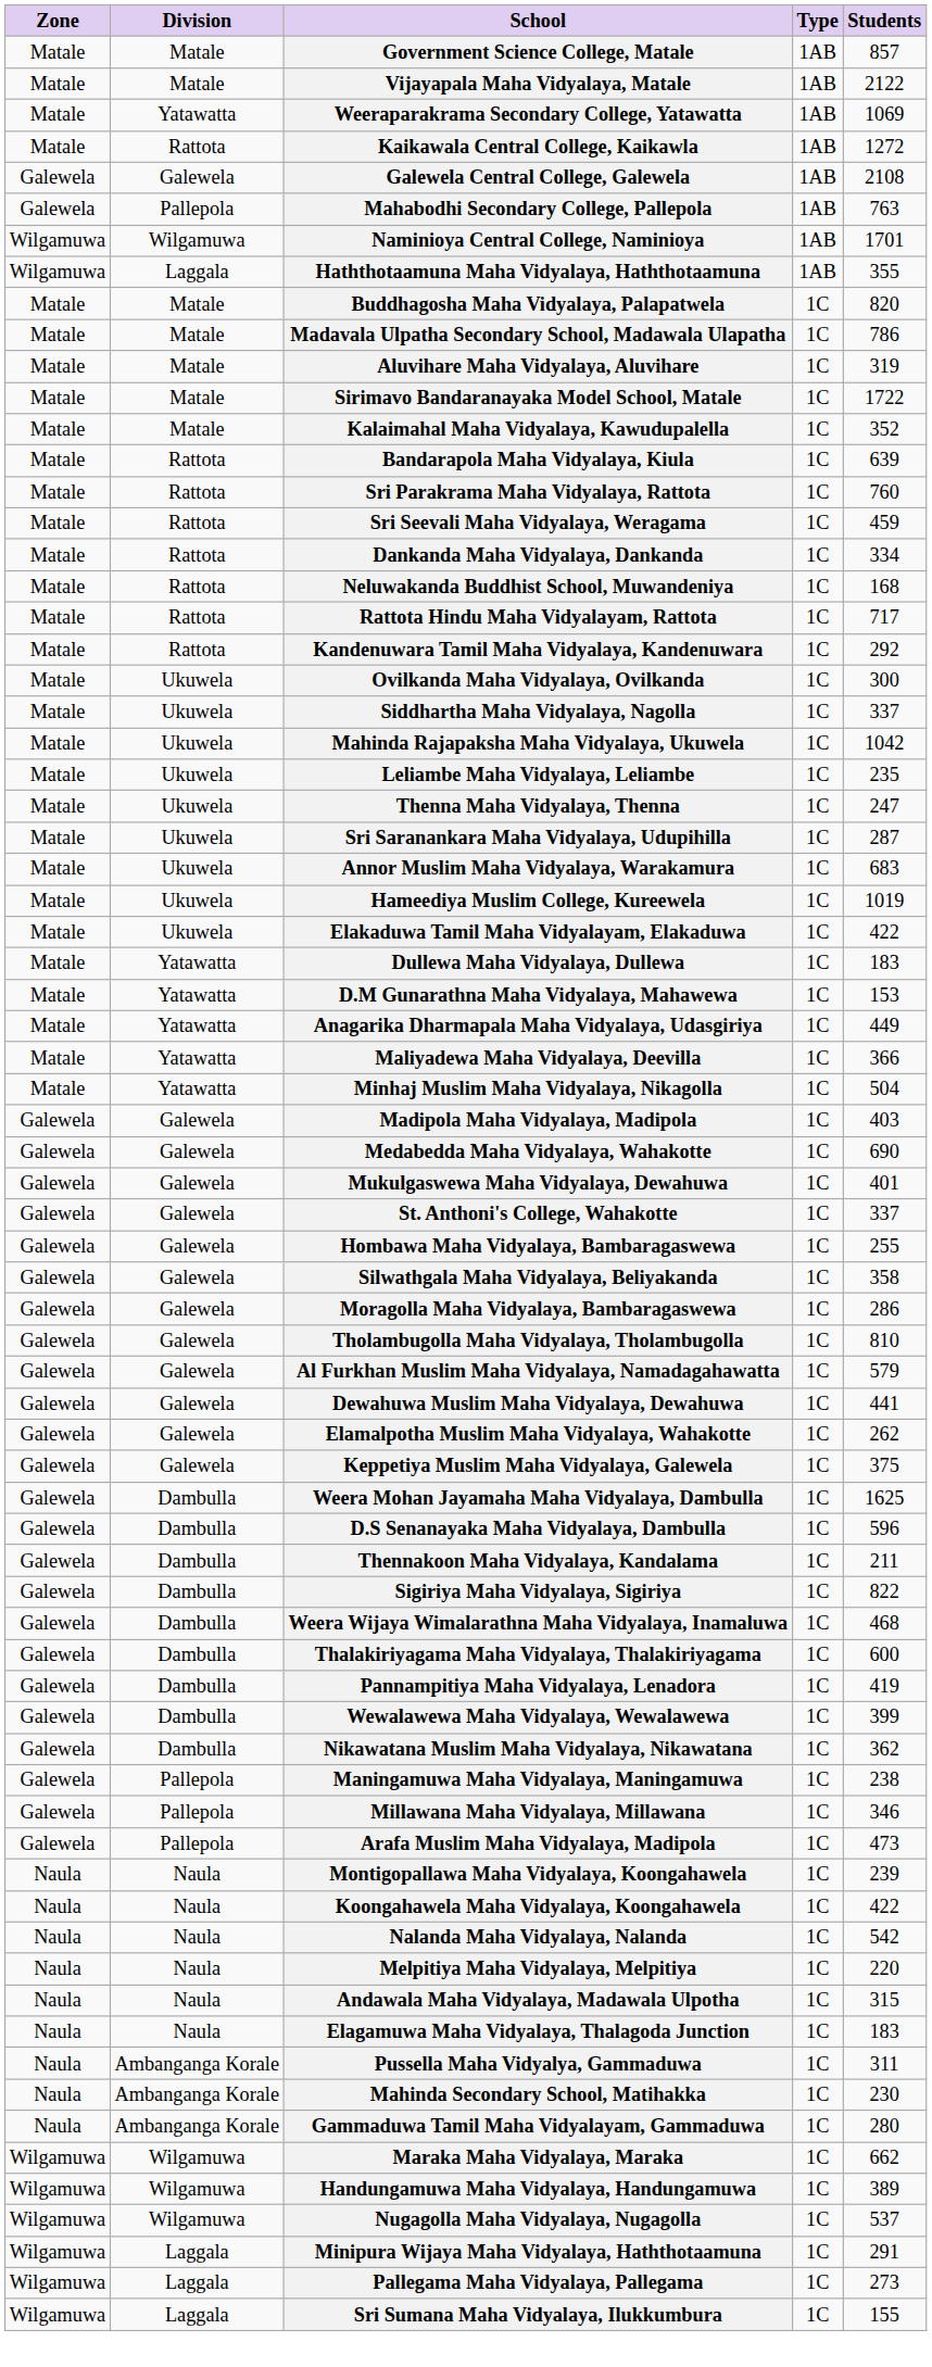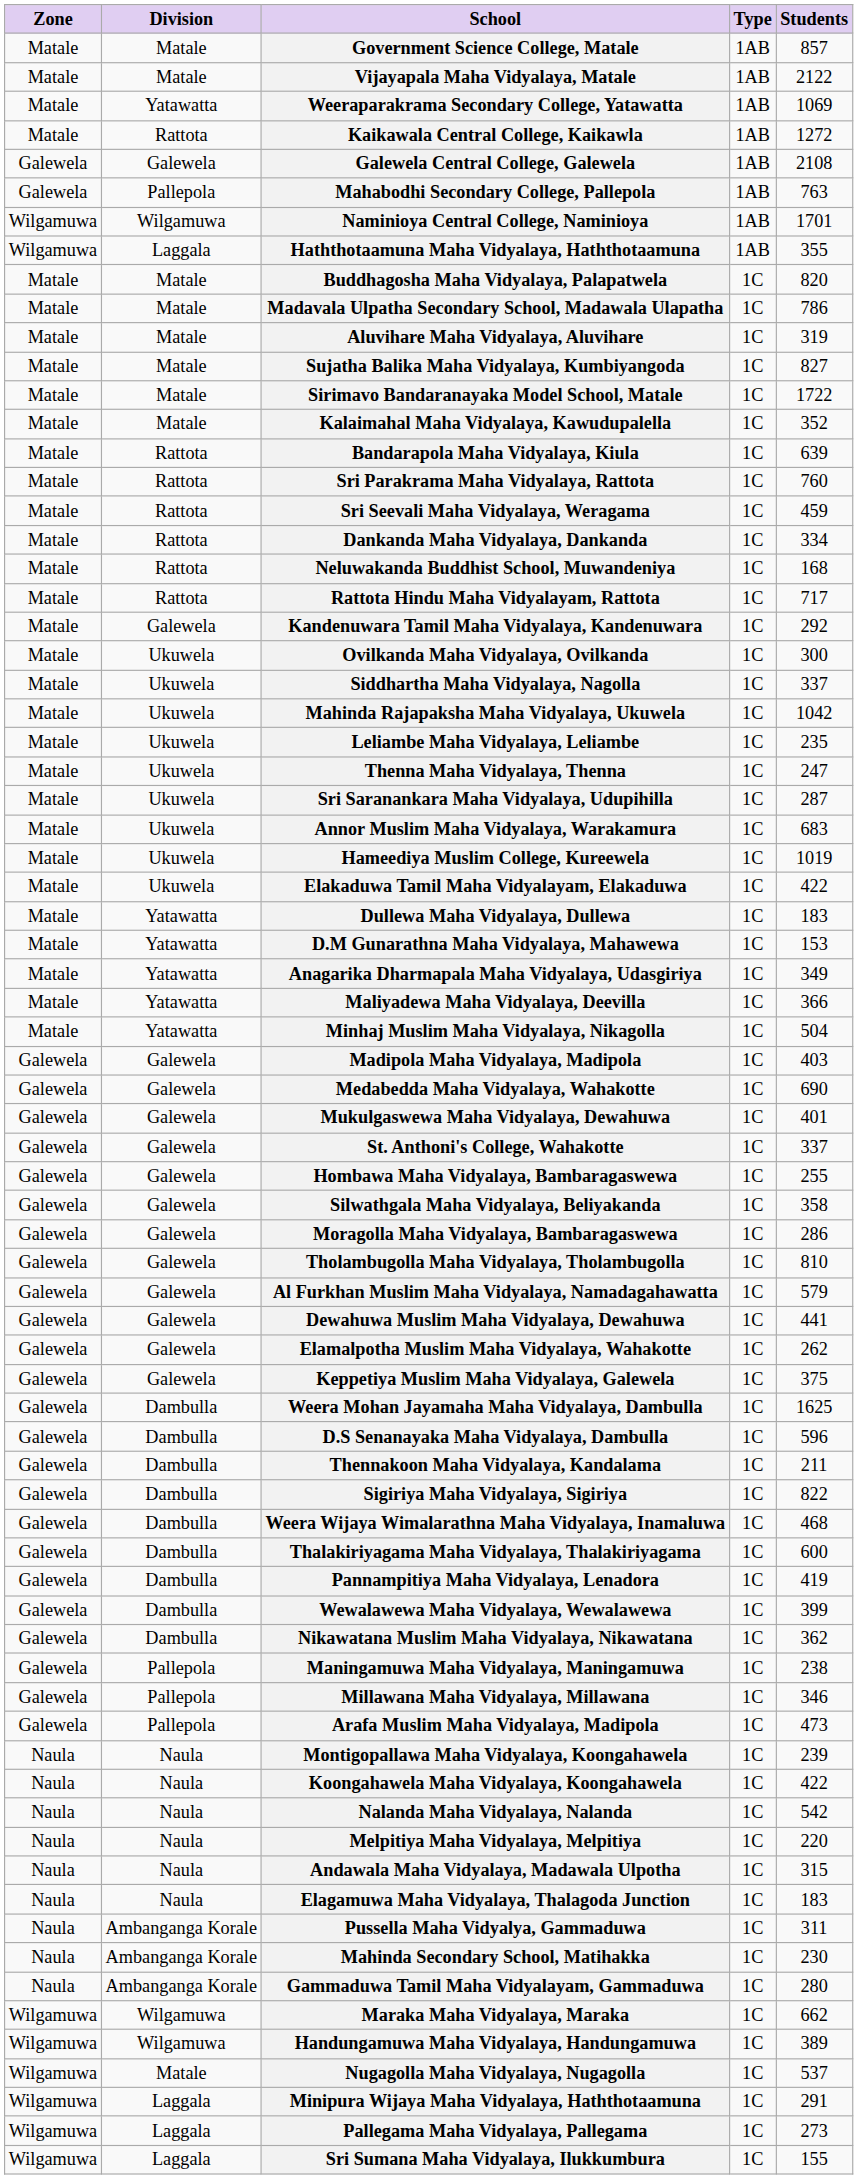 <table class="wikitable sortable" style="text-align:center; font-size:100%">
 <tr valign="bottom">
 <th style="background-color:#E0CEF2;">Zone</th>
 <th style="background-color:#E0CEF2;">Division</th>
 <th style="background-color:#E0CEF2;">School</th>
 <th style="background-color:#E0CEF2;">Type</th>
 <th style="background-color:#E0CEF2;">Students</th>
 </tr>
 <tr>
 <td>Matale</td>
 <td>Matale</td>
 <th>Government Science College, Matale</th>
 <td>1AB</td>
 <td>857</td>
 </tr>
 <tr>
 <td>Matale</td>
 <td>Matale</td>
 <th>Vijayapala Maha Vidyalaya, Matale</th>
 <td>1AB</td>
 <td>2122</td>
 </tr>
 <tr>
 <td>Matale</td>
 <td>Yatawatta</td>
 <th>Weeraparakrama Secondary College, Yatawatta</th>
 <td>1AB</td>
 <td>1069</td>
 </tr>
 <tr>
 <td>Matale</td>
 <td>Rattota</td>
 <th>Kaikawala Central College, Kaikawla</th>
 <td>1AB</td>
 <td>1272</td>
 </tr>
 <tr>
 <td>Galewela</td>
 <td>Galewela</td>
 <th>Galewela Central College, Galewela</th>
 <td>1AB</td>
 <td>2108</td>
 </tr>
 <tr>
 <td>Galewela</td>
 <td>Pallepola</td>
 <th>Mahabodhi Secondary College, Pallepola</th>
 <td>1AB</td>
 <td>763</td>
 </tr>
 <tr>
 <td>Wilgamuwa</td>
 <td>Wilgamuwa</td>
 <th>Naminioya Central College, Naminioya</th>
 <td>1AB</td>
 <td>1701</td>
 </tr>
 <tr>
 <td>Wilgamuwa</td>
 <td>Laggala</td>
 <th>Haththotaamuna Maha Vidyalaya, Haththotaamuna</th>
 <td>1AB</td>
 <td>355</td>
 </tr>
 <tr>
 <td>Matale</td>
 <td>Matale</td>
 <th>Buddhagosha Maha Vidyalaya, Palapatwela</th>
 <td>1C</td>
 <td>820</td>
 </tr>
 <tr>
 <td>Matale</td>
 <td>Matale</td>
 <th>Madavala Ulpatha Secondary School, Madawala Ulapatha</th>
 <td>1C</td>
 <td>786</td>
 </tr>
 <tr>
 <td>Matale</td>
 <td>Matale</td>
 <th>Aluvihare Maha Vidyalaya, Aluvihare</th>
 <td>1C</td>
 <td>319</td>
 </tr>
 <tr>
 <td>Matale</td>
 <td>Matale</td>
+<th>Sujatha Balika Maha Vidyalaya, Kumbiyangoda</th>
+<td>1C</td>
+<td>827</td>
+</tr>
+<tr>
+<td>Matale</td>
+<td>Matale</td>
 <th>Sirimavo Bandaranayaka Model School, Matale</th>
 <td>1C</td>
 <td>1722</td>
 </tr>
 <tr>
 <td>Matale</td>
 <td>Matale</td>
 <th>Kalaimahal Maha Vidyalaya, Kawudupalella</th>
 <td>1C</td>
 <td>352</td>
 </tr>
 <tr>
 <td>Matale</td>
 <td>Rattota</td>
 <th>Bandarapola Maha Vidyalaya, Kiula</th>
 <td>1C</td>
 <td>639</td>
 </tr>
 <tr>
 <td>Matale</td>
 <td>Rattota</td>
 <th>Sri Parakrama Maha Vidyalaya, Rattota</th>
 <td>1C</td>
 <td>760</td>
 </tr>
 <tr>
 <td>Matale</td>
 <td>Rattota</td>
 <th>Sri Seevali Maha Vidyalaya, Weragama</th>
 <td>1C</td>
 <td>459</td>
 </tr>
 <tr>
 <td>Matale</td>
 <td>Rattota</td>
 <th>Dankanda Maha Vidyalaya, Dankanda</th>
 <td>1C</td>
 <td>334</td>
 </tr>
 <tr>
 <td>Matale</td>
 <td>Rattota</td>
 <th>Neluwakanda Buddhist School, Muwandeniya</th>
 <td>1C</td>
 <td>168</td>
 </tr>
 <tr>
 <td>Matale</td>
 <td>Rattota</td>
 <th>Rattota Hindu Maha Vidyalayam, Rattota</th>
 <td>1C</td>
 <td>717</td>
 </tr>
 <tr>
 <td>Matale</td>
-<td>Rattota</td>
+<td>Galewela</td>
 <th>Kandenuwara Tamil Maha Vidyalaya, Kandenuwara</th>
 <td>1C</td>
 <td>292</td>
 </tr>
 <tr>
 <td>Matale</td>
 <td>Ukuwela</td>
 <th>Ovilkanda Maha Vidyalaya, Ovilkanda</th>
 <td>1C</td>
 <td>300</td>
 </tr>
 <tr>
 <td>Matale</td>
 <td>Ukuwela</td>
 <th>Siddhartha Maha Vidyalaya, Nagolla</th>
 <td>1C</td>
 <td>337</td>
 </tr>
 <tr>
 <td>Matale</td>
 <td>Ukuwela</td>
 <th>Mahinda Rajapaksha Maha Vidyalaya, Ukuwela</th>
 <td>1C</td>
 <td>1042</td>
 </tr>
 <tr>
 <td>Matale</td>
 <td>Ukuwela</td>
 <th>Leliambe Maha Vidyalaya, Leliambe</th>
 <td>1C</td>
 <td>235</td>
 </tr>
 <tr>
 <td>Matale</td>
 <td>Ukuwela</td>
 <th>Thenna Maha Vidyalaya, Thenna</th>
 <td>1C</td>
 <td>247</td>
 </tr>
 <tr>
 <td>Matale</td>
 <td>Ukuwela</td>
 <th>Sri Saranankara Maha Vidyalaya, Udupihilla</th>
 <td>1C</td>
 <td>287</td>
 </tr>
 <tr>
 <td>Matale</td>
 <td>Ukuwela</td>
 <th>Annor Muslim Maha Vidyalaya, Warakamura</th>
 <td>1C</td>
 <td>683</td>
 </tr>
 <tr>
 <td>Matale</td>
 <td>Ukuwela</td>
 <th>Hameediya Muslim College, Kureewela</th>
 <td>1C</td>
 <td>1019</td>
 </tr>
 <tr>
 <td>Matale</td>
 <td>Ukuwela</td>
 <th>Elakaduwa Tamil Maha Vidyalayam, Elakaduwa</th>
 <td>1C</td>
 <td>422</td>
 </tr>
 <tr>
 <td>Matale</td>
 <td>Yatawatta</td>
 <th>Dullewa Maha Vidyalaya, Dullewa</th>
 <td>1C</td>
 <td>183</td>
 </tr>
 <tr>
 <td>Matale</td>
 <td>Yatawatta</td>
 <th>D.M Gunarathna Maha Vidyalaya, Mahawewa</th>
 <td>1C</td>
 <td>153</td>
 </tr>
 <tr>
 <td>Matale</td>
 <td>Yatawatta</td>
 <th>Anagarika Dharmapala Maha Vidyalaya, Udasgiriya</th>
 <td>1C</td>
-<td>449</td>
+<td>349</td>
 </tr>
 <tr>
 <td>Matale</td>
 <td>Yatawatta</td>
 <th>Maliyadewa Maha Vidyalaya, Deevilla</th>
 <td>1C</td>
 <td>366</td>
 </tr>
 <tr>
 <td>Matale</td>
 <td>Yatawatta</td>
 <th>Minhaj Muslim Maha Vidyalaya, Nikagolla</th>
 <td>1C</td>
 <td>504</td>
 </tr>
 <tr>
 <td>Galewela</td>
 <td>Galewela</td>
 <th>Madipola Maha Vidyalaya, Madipola</th>
 <td>1C</td>
 <td>403</td>
 </tr>
 <tr>
 <td>Galewela</td>
 <td>Galewela</td>
 <th>Medabedda Maha Vidyalaya, Wahakotte</th>
 <td>1C</td>
 <td>690</td>
 </tr>
 <tr>
 <td>Galewela</td>
 <td>Galewela</td>
 <th>Mukulgaswewa Maha Vidyalaya, Dewahuwa</th>
 <td>1C</td>
 <td>401</td>
 </tr>
 <tr>
 <td>Galewela</td>
 <td>Galewela</td>
 <th>St. Anthoni's College, Wahakotte</th>
 <td>1C</td>
 <td>337</td>
 </tr>
 <tr>
 <td>Galewela</td>
 <td>Galewela</td>
 <th>Hombawa Maha Vidyalaya, Bambaragaswewa</th>
 <td>1C</td>
 <td>255</td>
 </tr>
 <tr>
 <td>Galewela</td>
 <td>Galewela</td>
 <th>Silwathgala Maha Vidyalaya, Beliyakanda</th>
 <td>1C</td>
 <td>358</td>
 </tr>
 <tr>
 <td>Galewela</td>
 <td>Galewela</td>
 <th>Moragolla Maha Vidyalaya, Bambaragaswewa</th>
 <td>1C</td>
 <td>286</td>
 </tr>
 <tr>
 <td>Galewela</td>
 <td>Galewela</td>
 <th>Tholambugolla Maha Vidyalaya, Tholambugolla</th>
 <td>1C</td>
 <td>810</td>
 </tr>
 <tr>
 <td>Galewela</td>
 <td>Galewela</td>
 <th>Al Furkhan Muslim Maha Vidyalaya, Namadagahawatta</th>
 <td>1C</td>
 <td>579</td>
 </tr>
 <tr>
 <td>Galewela</td>
 <td>Galewela</td>
 <th>Dewahuwa Muslim Maha Vidyalaya, Dewahuwa</th>
 <td>1C</td>
 <td>441</td>
 </tr>
 <tr>
 <td>Galewela</td>
 <td>Galewela</td>
 <th>Elamalpotha Muslim Maha Vidyalaya, Wahakotte</th>
 <td>1C</td>
 <td>262</td>
 </tr>
 <tr>
 <td>Galewela</td>
 <td>Galewela</td>
 <th>Keppetiya Muslim Maha Vidyalaya, Galewela</th>
 <td>1C</td>
 <td>375</td>
 </tr>
 <tr>
 <td>Galewela</td>
 <td>Dambulla</td>
 <th>Weera Mohan Jayamaha Maha Vidyalaya, Dambulla</th>
 <td>1C</td>
 <td>1625</td>
 </tr>
 <tr>
 <td>Galewela</td>
 <td>Dambulla</td>
 <th>D.S Senanayaka Maha Vidyalaya, Dambulla</th>
 <td>1C</td>
 <td>596</td>
 </tr>
 <tr>
 <td>Galewela</td>
 <td>Dambulla</td>
 <th>Thennakoon Maha Vidyalaya, Kandalama</th>
 <td>1C</td>
 <td>211</td>
 </tr>
 <tr>
 <td>Galewela</td>
 <td>Dambulla</td>
 <th>Sigiriya Maha Vidyalaya, Sigiriya</th>
 <td>1C</td>
 <td>822</td>
 </tr>
 <tr>
 <td>Galewela</td>
 <td>Dambulla</td>
 <th>Weera Wijaya Wimalarathna Maha Vidyalaya, Inamaluwa</th>
 <td>1C</td>
 <td>468</td>
 </tr>
 <tr>
 <td>Galewela</td>
 <td>Dambulla</td>
 <th>Thalakiriyagama Maha Vidyalaya, Thalakiriyagama</th>
 <td>1C</td>
 <td>600</td>
 </tr>
 <tr>
 <td>Galewela</td>
 <td>Dambulla</td>
 <th>Pannampitiya Maha Vidyalaya, Lenadora</th>
 <td>1C</td>
 <td>419</td>
 </tr>
 <tr>
 <td>Galewela</td>
 <td>Dambulla</td>
 <th>Wewalawewa Maha Vidyalaya, Wewalawewa</th>
 <td>1C</td>
 <td>399</td>
 </tr>
 <tr>
 <td>Galewela</td>
 <td>Dambulla</td>
 <th>Nikawatana Muslim Maha Vidyalaya, Nikawatana</th>
 <td>1C</td>
 <td>362</td>
 </tr>
 <tr>
 <td>Galewela</td>
 <td>Pallepola</td>
 <th>Maningamuwa Maha Vidyalaya, Maningamuwa</th>
 <td>1C</td>
 <td>238</td>
 </tr>
 <tr>
 <td>Galewela</td>
 <td>Pallepola</td>
 <th>Millawana Maha Vidyalaya, Millawana</th>
 <td>1C</td>
 <td>346</td>
 </tr>
 <tr>
 <td>Galewela</td>
 <td>Pallepola</td>
 <th>Arafa Muslim Maha Vidyalaya, Madipola</th>
 <td>1C</td>
 <td>473</td>
 </tr>
 <tr>
 <td>Naula</td>
 <td>Naula</td>
 <th>Montigopallawa Maha Vidyalaya, Koongahawela</th>
 <td>1C</td>
 <td>239</td>
 </tr>
 <tr>
 <td>Naula</td>
 <td>Naula</td>
 <th>Koongahawela Maha Vidyalaya, Koongahawela</th>
 <td>1C</td>
 <td>422</td>
 </tr>
 <tr>
 <td>Naula</td>
 <td>Naula</td>
 <th>Nalanda Maha Vidyalaya, Nalanda</th>
 <td>1C</td>
 <td>542</td>
 </tr>
 <tr>
 <td>Naula</td>
 <td>Naula</td>
 <th>Melpitiya Maha Vidyalaya, Melpitiya</th>
 <td>1C</td>
 <td>220</td>
 </tr>
 <tr>
 <td>Naula</td>
 <td>Naula</td>
 <th>Andawala Maha Vidyalaya, Madawala Ulpotha</th>
 <td>1C</td>
 <td>315</td>
 </tr>
 <tr>
 <td>Naula</td>
 <td>Naula</td>
 <th>Elagamuwa Maha Vidyalaya, Thalagoda Junction</th>
 <td>1C</td>
 <td>183</td>
 </tr>
 <tr>
 <td>Naula</td>
 <td>Ambanganga Korale</td>
 <th>Pussella Maha Vidyalya, Gammaduwa</th>
 <td>1C</td>
 <td>311</td>
 </tr>
 <tr>
 <td>Naula</td>
 <td>Ambanganga Korale</td>
 <th>Mahinda Secondary School, Matihakka</th>
 <td>1C</td>
 <td>230</td>
 </tr>
 <tr>
 <td>Naula</td>
 <td>Ambanganga Korale</td>
 <th>Gammaduwa Tamil Maha Vidyalayam, Gammaduwa</th>
 <td>1C</td>
 <td>280</td>
 </tr>
 <tr>
 <td>Wilgamuwa</td>
 <td>Wilgamuwa</td>
 <th>Maraka Maha Vidyalaya, Maraka</th>
 <td>1C</td>
 <td>662</td>
 </tr>
 <tr>
 <td>Wilgamuwa</td>
 <td>Wilgamuwa</td>
 <th>Handungamuwa Maha Vidyalaya, Handungamuwa</th>
 <td>1C</td>
 <td>389</td>
 </tr>
 <tr>
 <td>Wilgamuwa</td>
-<td>Wilgamuwa</td>
+<td>Matale</td>
 <th>Nugagolla Maha Vidyalaya, Nugagolla</th>
 <td>1C</td>
 <td>537</td>
 </tr>
 <tr>
 <td>Wilgamuwa</td>
 <td>Laggala</td>
 <th>Minipura Wijaya Maha Vidyalaya, Haththotaamuna</th>
 <td>1C</td>
 <td>291</td>
 </tr>
 <tr>
 <td>Wilgamuwa</td>
 <td>Laggala</td>
 <th>Pallegama Maha Vidyalaya, Pallegama</th>
 <td>1C</td>
 <td>273</td>
 </tr>
 <tr>
 <td>Wilgamuwa</td>
 <td>Laggala</td>
 <th>Sri Sumana Maha Vidyalaya, Ilukkumbura</th>
 <td>1C</td>
 <td>155</td>
 </tr>
 </table>
